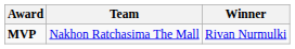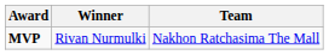 <table class=wikitable>
 <tr>
 <th>Award</th>
+<th>Winner</th>
 <th>Team</th>
-<th>Winner</th>
 </tr>
 <tr>
 <td><strong>MVP</strong></td>
+<td> <a href='#'>Rivan Nurmulki</a></td>
 <td><a href='#'>Nakhon Ratchasima The Mall</a></td>
-<td> <a href='#'>Rivan Nurmulki</a></td>
 </tr>
 </table>
